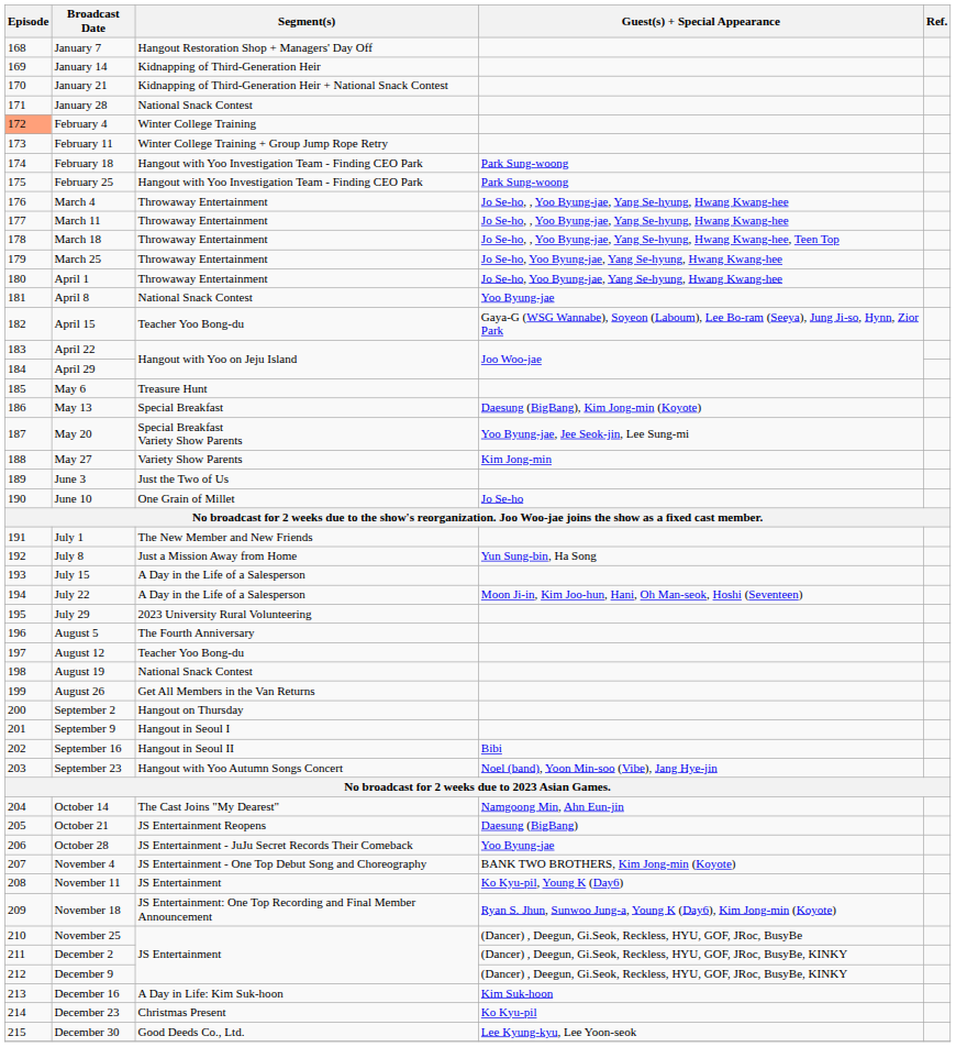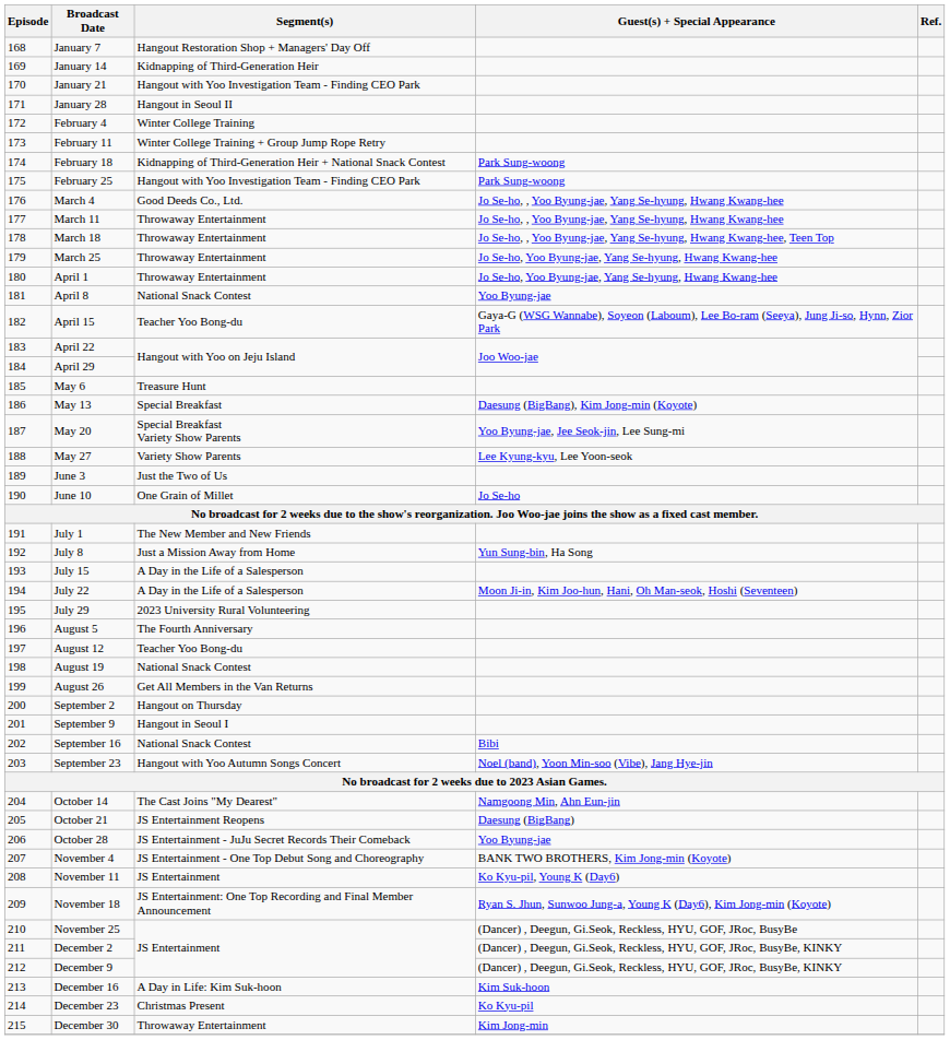 <table class="wikitable">
 <tr>
 <th>Episode</th>
 <th>Broadcast Date</th>
 <th>Segment(s)</th>
 <th>Guest(s) + Special Appearance</th>
 <th>Ref.</th>
 </tr>
 <tr>
 <td>168</td>
 <td>January 7</td>
 <td>Hangout Restoration Shop + Managers' Day Off</td>
 <td></td>
 </tr>
 <tr>
 <td>169</td>
 <td>January 14</td>
 <td>Kidnapping of Third-Generation Heir</td>
 <td></td>
 <td></td>
 </tr>
 <tr>
 <td>170</td>
 <td>January 21</td>
-<td>Kidnapping of Third-Generation Heir + National Snack Contest</td>
+<td>Hangout with Yoo Investigation Team - Finding CEO Park</td>
 <td></td>
 <td></td>
 </tr>
 <tr>
 <td>171</td>
 <td>January 28</td>
-<td>National Snack Contest</td>
+<td>Hangout in Seoul II</td>
 <td></td>
 <td></td>
 </tr>
 <tr>
-<td style="background: lightsalmon;">172</td>
+<td>172</td>
 <td>February 4</td>
 <td>Winter College Training</td>
 <td></td>
 <td></td>
 </tr>
 <tr>
 <td>173</td>
 <td>February 11</td>
 <td>Winter College Training + Group Jump Rope Retry</td>
 <td></td>
 <td></td>
 </tr>
 <tr>
 <td>174</td>
 <td>February 18</td>
-<td>Hangout with Yoo Investigation Team - Finding CEO Park</td>
+<td>Kidnapping of Third-Generation Heir + National Snack Contest</td>
 <td><a href='#'>Park Sung-woong</a></td>
 <td></td>
 </tr>
 <tr>
 <td>175</td>
 <td>February 25</td>
 <td>Hangout with Yoo Investigation Team - Finding CEO Park</td>
 <td><a href='#'>Park Sung-woong</a></td>
 <td></td>
 </tr>
 <tr>
 <td>176</td>
 <td>March 4</td>
-<td>Throwaway Entertainment</td>
+<td>Good Deeds Co., Ltd.</td>
 <td><a href='#'>Jo Se-ho</a>, , <a href='#'>Yoo Byung-jae</a>, <a href='#'>Yang Se-hyung</a>, <a href='#'>Hwang Kwang-hee</a></td>
 <td></td>
 </tr>
 <tr>
 <td>177</td>
 <td>March 11</td>
 <td>Throwaway Entertainment</td>
 <td><a href='#'>Jo Se-ho</a>, , <a href='#'>Yoo Byung-jae</a>, <a href='#'>Yang Se-hyung</a>, <a href='#'>Hwang Kwang-hee</a></td>
 <td></td>
 </tr>
 <tr>
 <td>178</td>
 <td>March 18</td>
 <td>Throwaway Entertainment</td>
 <td><a href='#'>Jo Se-ho</a>, , <a href='#'>Yoo Byung-jae</a>, <a href='#'>Yang Se-hyung</a>, <a href='#'>Hwang Kwang-hee</a>, <a href='#'>Teen Top</a></td>
 <td></td>
 </tr>
 <tr>
 <td>179</td>
 <td>March 25</td>
 <td>Throwaway Entertainment</td>
 <td><a href='#'>Jo Se-ho</a>, <a href='#'>Yoo Byung-jae</a>, <a href='#'>Yang Se-hyung</a>, <a href='#'>Hwang Kwang-hee</a></td>
 <td></td>
 </tr>
 <tr>
 <td>180</td>
 <td>April 1</td>
 <td>Throwaway Entertainment</td>
 <td><a href='#'>Jo Se-ho</a>, <a href='#'>Yoo Byung-jae</a>, <a href='#'>Yang Se-hyung</a>, <a href='#'>Hwang Kwang-hee</a></td>
 <td></td>
 </tr>
 <tr>
 <td>181</td>
 <td>April 8</td>
 <td>National Snack Contest</td>
 <td><a href='#'>Yoo Byung-jae</a></td>
 <td></td>
 </tr>
 <tr>
 <td>182</td>
 <td>April 15</td>
 <td>Teacher Yoo Bong-du</td>
 <td>Gaya-G (<a href='#'>WSG Wannabe</a>), <a href='#'>Soyeon</a> (<a href='#'>Laboum</a>), <a href='#'>Lee Bo-ram</a> (<a href='#'>Seeya</a>), <a href='#'>Jung Ji-so</a>, <a href='#'>Hynn</a>, <a href='#'>Zior Park</a></td>
 <td></td>
 </tr>
 <tr>
 <td>183</td>
 <td>April 22</td>
 <td rowspan="2">Hangout with Yoo on Jeju Island</td>
 <td rowspan="2"><a href='#'>Joo Woo-jae</a></td>
 <td></td>
 </tr>
 <tr>
 <td>184</td>
 <td>April 29</td>
 <td></td>
 </tr>
 <tr>
 <td>185</td>
 <td>May 6</td>
 <td>Treasure Hunt</td>
 <td></td>
 <td></td>
 </tr>
 <tr>
 <td>186</td>
 <td>May 13</td>
 <td>Special Breakfast</td>
 <td><a href='#'>Daesung</a> (<a href='#'>BigBang</a>), <a href='#'>Kim Jong-min</a> (<a href='#'>Koyote</a>)</td>
 <td></td>
 </tr>
 <tr>
 <td>187</td>
 <td>May 20</td>
 <td>Special Breakfast<br>Variety Show Parents</td>
 <td><a href='#'>Yoo Byung-jae</a>, <a href='#'>Jee Seok-jin</a>, Lee Sung-mi</td>
 <td></td>
 </tr>
 <tr>
 <td>188</td>
 <td>May 27</td>
 <td>Variety Show Parents</td>
-<td><a href='#'>Kim Jong-min</a></td>
+<td><a href='#'>Lee Kyung-kyu</a>, Lee Yoon-seok</td>
 <td></td>
 </tr>
 <tr>
 <td>189</td>
 <td>June 3</td>
 <td>Just the Two of Us</td>
 <td></td>
 <td></td>
 </tr>
 <tr>
 <td>190</td>
 <td>June 10</td>
 <td>One Grain of Millet</td>
 <td><a href='#'>Jo Se-ho</a></td>
 <td></td>
 </tr>
 <tr>
 <th colspan="5"><strong>No broadcast for 2 weeks due to the show's reorganization. Joo Woo-jae joins the show as a fixed cast member.</strong></th>
 </tr>
 <tr>
 <td>191</td>
 <td>July 1</td>
 <td>The New Member and New Friends</td>
 <td></td>
 <td></td>
 </tr>
 <tr>
 <td>192</td>
 <td>July 8</td>
 <td>Just a Mission Away from Home</td>
 <td><a href='#'>Yun Sung-bin</a>, Ha Song</td>
 <td></td>
 </tr>
 <tr>
 <td>193</td>
 <td>July 15</td>
 <td>A Day in the Life of a Salesperson</td>
 <td></td>
 <td></td>
 </tr>
 <tr>
 <td>194</td>
 <td>July 22</td>
 <td>A Day in the Life of a Salesperson</td>
 <td><a href='#'>Moon Ji-in</a>, <a href='#'>Kim Joo-hun</a>, <a href='#'>Hani</a>, <a href='#'>Oh Man-seok</a>, <a href='#'>Hoshi</a> (<a href='#'>Seventeen</a>)</td>
 <td></td>
 </tr>
 <tr>
 <td>195</td>
 <td>July 29</td>
 <td>2023 University Rural Volunteering</td>
 <td></td>
 <td></td>
 </tr>
 <tr>
 <td>196</td>
 <td>August 5</td>
 <td>The Fourth Anniversary</td>
 <td></td>
 <td></td>
 </tr>
 <tr>
 <td>197</td>
 <td>August 12</td>
 <td>Teacher Yoo Bong-du</td>
 <td></td>
 <td></td>
 </tr>
 <tr>
 <td>198</td>
 <td>August 19</td>
 <td>National Snack Contest</td>
 <td></td>
 <td></td>
 </tr>
 <tr>
 <td>199</td>
 <td>August 26</td>
 <td>Get All Members in the Van Returns</td>
 <td></td>
 <td></td>
 </tr>
 <tr>
 <td>200</td>
 <td>September 2</td>
 <td>Hangout on Thursday</td>
 <td></td>
 <td></td>
 </tr>
 <tr>
 <td>201</td>
 <td>September 9</td>
 <td>Hangout in Seoul I</td>
 <td></td>
 <td></td>
 </tr>
 <tr>
 <td>202</td>
 <td>September 16</td>
-<td>Hangout in Seoul II</td>
+<td>National Snack Contest</td>
 <td><a href='#'>Bibi</a></td>
 <td></td>
 </tr>
 <tr>
 <td>203</td>
 <td>September 23</td>
 <td>Hangout with Yoo Autumn Songs Concert</td>
 <td><a href='#'>Noel (band)</a>, <a href='#'>Yoon Min-soo</a> (<a href='#'>Vibe</a>), <a href='#'>Jang Hye-jin</a></td>
 <td></td>
 </tr>
 <tr>
 <th colspan="5"><strong>No broadcast for 2 weeks due to 2023 Asian Games.</strong></th>
 </tr>
 <tr>
 <td>204</td>
 <td>October 14</td>
 <td>The Cast Joins "My Dearest"</td>
 <td><a href='#'>Namgoong Min</a>, <a href='#'>Ahn Eun-jin</a></td>
 <td></td>
 </tr>
 <tr>
 <td>205</td>
 <td>October 21</td>
 <td>JS Entertainment Reopens</td>
 <td><a href='#'>Daesung</a> (<a href='#'>BigBang</a>)</td>
 <td></td>
 </tr>
 <tr>
 <td>206</td>
 <td>October 28</td>
 <td>JS Entertainment - JuJu Secret Records Their Comeback</td>
 <td><a href='#'>Yoo Byung-jae</a></td>
 <td></td>
 </tr>
 <tr>
 <td>207</td>
 <td>November 4</td>
 <td>JS Entertainment - One Top Debut Song and Choreography</td>
 <td>BANK TWO BROTHERS, <a href='#'>Kim Jong-min</a> (<a href='#'>Koyote</a>)</td>
 <td></td>
 </tr>
 <tr>
 <td>208</td>
 <td>November 11</td>
 <td>JS Entertainment</td>
 <td><a href='#'>Ko Kyu-pil</a>, <a href='#'>Young K</a> (<a href='#'>Day6</a>)</td>
 <td></td>
 </tr>
 <tr>
 <td>209</td>
 <td>November 18</td>
 <td>JS Entertainment: One Top Recording and Final Member Announcement</td>
 <td><a href='#'>Ryan S. Jhun</a>, <a href='#'>Sunwoo Jung-a</a>, <a href='#'>Young K</a> (<a href='#'>Day6</a>), <a href='#'>Kim Jong-min</a> (<a href='#'>Koyote</a>)</td>
 <td></td>
 </tr>
 <tr>
 <td>210</td>
 <td>November 25</td>
 <td rowspan="3">JS Entertainment</td>
 <td>(Dancer) , Deegun, Gi.Seok, Reckless, HYU, GOF, JRoc, BusyBe</td>
 <td></td>
 </tr>
 <tr>
 <td>211</td>
 <td>December 2</td>
 <td>(Dancer) , Deegun, Gi.Seok, Reckless, HYU, GOF, JRoc, BusyBe, KINKY</td>
 <td></td>
 </tr>
 <tr>
 <td>212</td>
 <td>December 9</td>
 <td>(Dancer) , Deegun, Gi.Seok, Reckless, HYU, GOF, JRoc, BusyBe, KINKY</td>
 <td></td>
 </tr>
 <tr>
 <td>213</td>
 <td>December 16</td>
 <td>A Day in Life: Kim Suk-hoon</td>
 <td><a href='#'>Kim Suk-hoon</a></td>
 <td></td>
 </tr>
 <tr>
 <td>214</td>
 <td>December 23</td>
 <td>Christmas Present</td>
 <td><a href='#'>Ko Kyu-pil</a></td>
 <td></td>
 </tr>
 <tr>
 <td>215</td>
 <td>December 30</td>
-<td>Good Deeds Co., Ltd.</td>
-<td><a href='#'>Lee Kyung-kyu</a>, Lee Yoon-seok</td>
+<td>Throwaway Entertainment</td>
+<td><a href='#'>Kim Jong-min</a></td>
 <td></td>
 </tr>
 <tr>
 </tr>
 </table>
